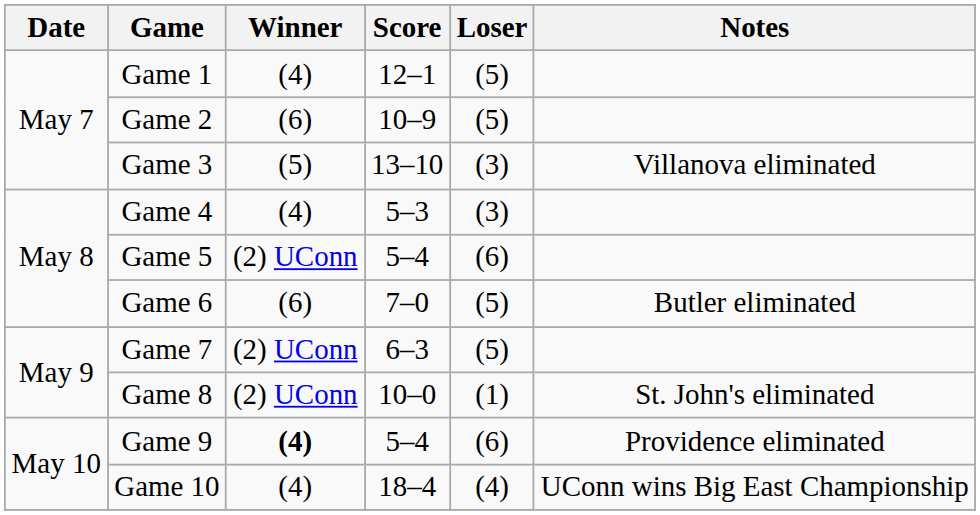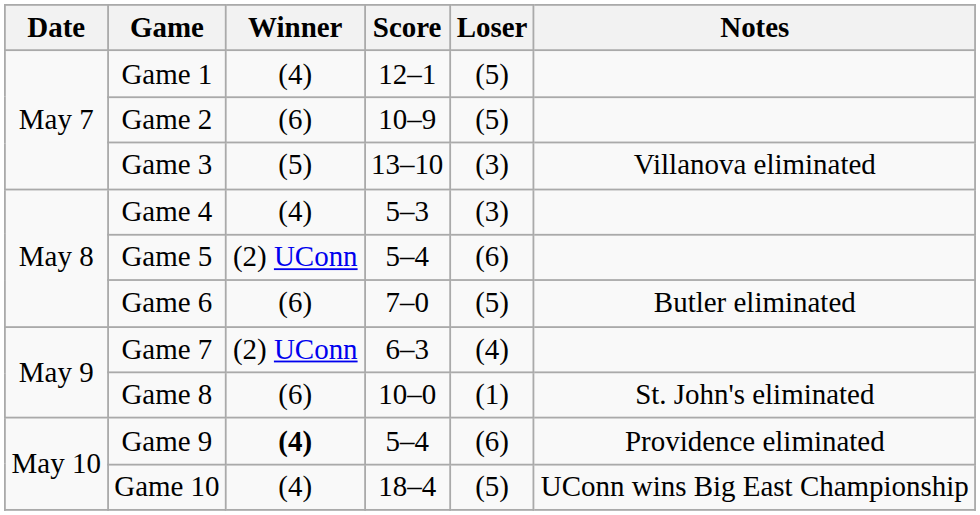 <table class="wikitable">
 <tr>
 <th>Date</th>
 <th>Game</th>
 <th>Winner</th>
 <th>Score</th>
 <th>Loser</th>
 <th>Notes</th>
 </tr>
 <tr align="center">
 <td rowspan="3">May 7</td>
 <td>Game 1</td>
 <td>(4) </td>
 <td>12–1</td>
 <td>(5) </td>
 <td></td>
 </tr>
 <tr align="center">
 <td>Game 2</td>
 <td>(6) </td>
 <td>10–9 </td>
 <td>(5) </td>
 <td></td>
 </tr>
 <tr align="center">
 <td>Game 3</td>
 <td>(5) </td>
 <td>13–10</td>
 <td>(3) </td>
 <td>Villanova eliminated</td>
 </tr>
 <tr align="center">
 <td rowspan="3">May 8</td>
 <td>Game 4</td>
 <td>(4) </td>
 <td>5–3</td>
 <td>(3) </td>
 <td></td>
 </tr>
 <tr align="center">
 <td>Game 5</td>
 <td>(2) <a href='#'>UConn</a></td>
 <td>5–4</td>
 <td>(6) </td>
 <td></td>
 </tr>
 <tr align="center">
 <td>Game 6</td>
 <td>(6) </td>
 <td>7–0</td>
 <td>(5) </td>
 <td>Butler eliminated</td>
 </tr>
 <tr align="center">
 <td rowspan="2">May 9</td>
 <td>Game 7</td>
 <td>(2) <a href='#'>UConn</a></td>
 <td>6–3</td>
-<td>(5) </td>
+<td>(4) </td>
 <td></td>
 </tr>
 <tr align="center">
 <td>Game 8</td>
-<td>(2) <a href='#'>UConn</a></td>
+<td>(6) </td>
 <td>10–0 </td>
 <td>(1) </td>
 <td>St. John's eliminated</td>
 </tr>
 <tr align="center">
 <td rowspan="2">May 10</td>
 <td>Game 9</td>
 <td><strong>(4) </strong></td>
 <td>5–4</td>
 <td>(6) </td>
 <td>Providence eliminated</td>
 </tr>
 <tr align="center">
 <td>Game 10</td>
 <td>(4) </td>
 <td>18–4 </td>
-<td>(4) </td>
+<td>(5) </td>
 <td>UConn wins Big East Championship</td>
 </tr>
 </table>
